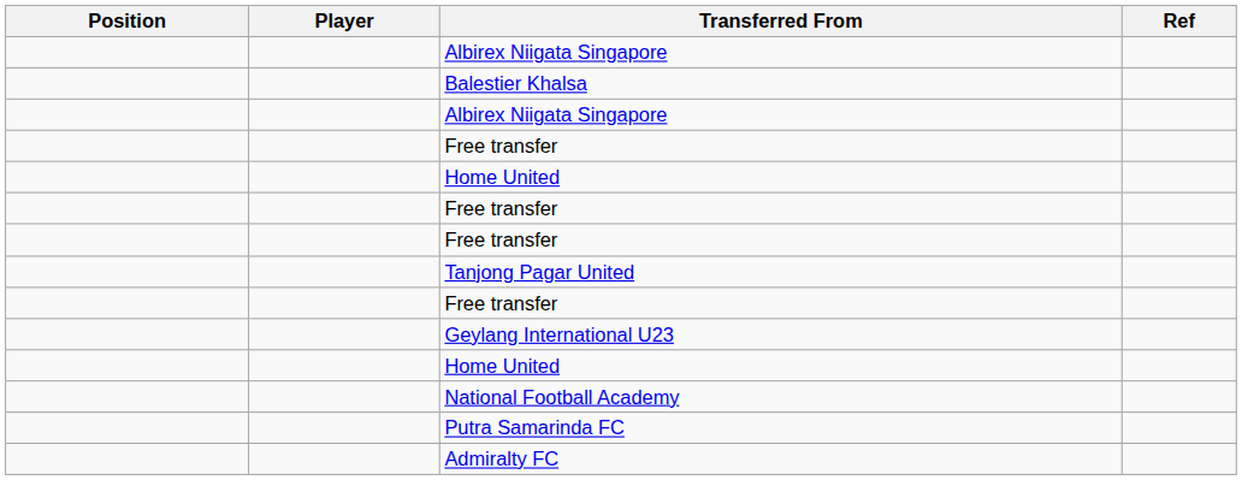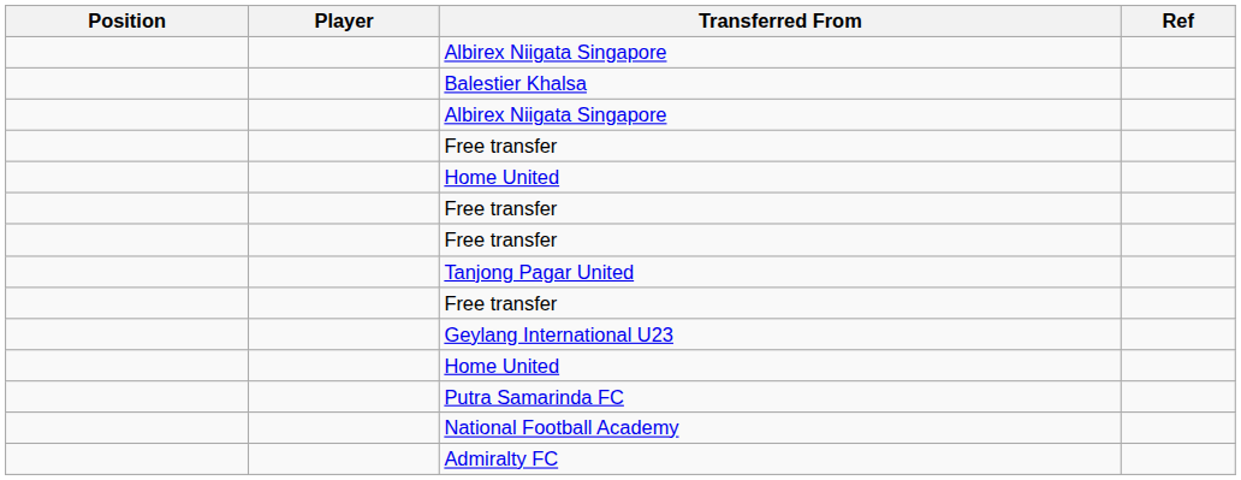 <table class="wikitable sortable" style="width:75%; text-align:center; font-size:95%; text-align:left;">
 <tr>
 <th><strong>Position</strong></th>
 <th><strong>Player</strong></th>
 <th><strong>Transferred From</strong></th>
 <th><strong>Ref</strong></th>
 </tr>
 <tr>
 <td></td>
 <td></td>
 <td> <a href='#'>Albirex Niigata Singapore</a></td>
 <td></td>
 </tr>
 <tr>
 <td></td>
 <td></td>
 <td> <a href='#'>Balestier Khalsa</a></td>
 <td></td>
 </tr>
 <tr>
 <td></td>
 <td></td>
 <td> <a href='#'>Albirex Niigata Singapore</a></td>
 <td></td>
 </tr>
 <tr>
 <td></td>
 <td></td>
 <td>Free transfer</td>
 <td></td>
 </tr>
 <tr>
 <td></td>
 <td></td>
 <td> <a href='#'>Home United</a></td>
 <td></td>
 </tr>
 <tr>
 <td></td>
 <td></td>
 <td>Free transfer</td>
 <td></td>
 </tr>
 <tr>
 <td></td>
 <td></td>
 <td>Free transfer</td>
 <td></td>
 </tr>
 <tr>
 <td></td>
 <td></td>
 <td> <a href='#'>Tanjong Pagar United</a></td>
 <td></td>
 </tr>
 <tr>
 <td></td>
 <td></td>
 <td>Free transfer</td>
 <td></td>
 </tr>
 <tr>
 <td></td>
 <td></td>
 <td> <a href='#'>Geylang International U23</a></td>
 <td></td>
 </tr>
 <tr>
 <td></td>
 <td></td>
 <td> <a href='#'>Home United</a></td>
 <td></td>
 </tr>
 <tr>
 <td></td>
 <td></td>
-<td> <a href='#'>National Football Academy</a></td>
+<td> <a href='#'>Putra Samarinda FC</a></td>
 <td></td>
 </tr>
 <tr>
 <td></td>
 <td></td>
-<td> <a href='#'>Putra Samarinda FC</a></td>
+<td> <a href='#'>National Football Academy</a></td>
 <td></td>
 </tr>
 <tr>
 <td></td>
 <td></td>
 <td> <a href='#'>Admiralty FC</a></td>
 <td></td>
 </tr>
 </table>
